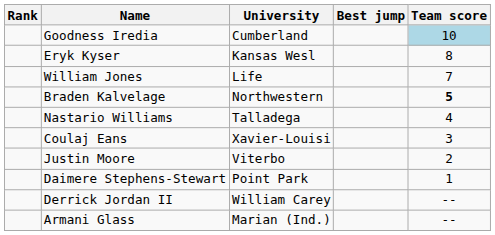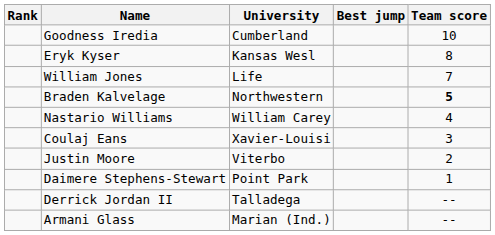 <table class="wikitable sortable" style="text-align:center">
 <tr>
 <th>Rank</th>
 <th>Name</th>
 <th>University</th>
 <th>Best jump</th>
 <th>Team score</th>
 </tr>
 <tr>
 <td></td>
 <td align=left>Goodness Iredia</td>
 <td align="left">Cumberland</td>
 <td><strong></strong></td>
-<td style="background: lightblue;">10</td>
+<td>10</td>
 </tr>
 <tr>
 <td></td>
 <td align=left>Eryk Kyser</td>
 <td align="left">Kansas Wesl</td>
 <td><strong></strong></td>
 <td>8</td>
 </tr>
 <tr>
 <td></td>
 <td align=left>William Jones</td>
 <td align="left">Life</td>
 <td><strong></strong></td>
 <td>7</td>
 </tr>
 <tr>
 <td></td>
 <td align=left>Braden Kalvelage</td>
 <td align="left">Northwestern</td>
 <td><strong></strong></td>
 <td><strong>5</strong></td>
 </tr>
 <tr>
 <td></td>
 <td align=left>Nastario Williams</td>
-<td align="left">Talladega</td>
+<td align="left">William Carey</td>
 <td><strong></strong></td>
 <td>4</td>
 </tr>
 <tr>
 <td></td>
 <td align=left>Coulaj Eans</td>
 <td align="left">Xavier-Louisi</td>
 <td><strong></strong></td>
 <td>3</td>
 </tr>
 <tr>
 <td></td>
 <td align=left>Justin Moore</td>
 <td align="left">Viterbo</td>
 <td><strong></strong></td>
 <td>2</td>
 </tr>
 <tr>
 <td></td>
 <td align=left>Daimere Stephens-Stewart</td>
 <td align="left">Point Park</td>
 <td><strong></strong></td>
 <td>1</td>
 </tr>
 <tr>
 <td></td>
 <td align=left>Derrick Jordan II</td>
-<td align="left">William Carey</td>
+<td align="left">Talladega</td>
 <td><strong></strong></td>
 <td>--</td>
 </tr>
 <tr>
 <td></td>
 <td align=left>Armani Glass</td>
 <td align="left">Marian (Ind.)</td>
 <td><strong></strong></td>
 <td>--</td>
 </tr>
 <tr>
 </tr>
 </table>
